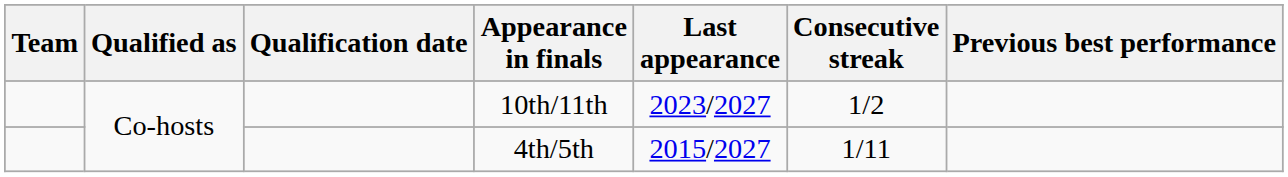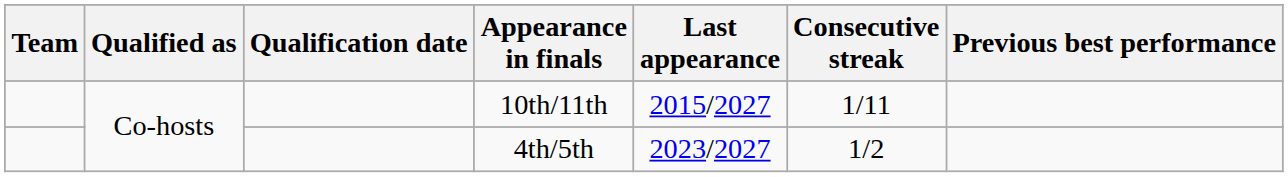 <table class="wikitable sortable" style="text-align: center;">
 <tr>
 <th>Team</th>
 <th>Qualified as</th>
 <th>Qualification date</th>
 <th data-sort-type="number">Appearance<br>in finals</th>
 <th>Last<br>appearance</th>
 <th>Consecutive<br>streak</th>
 <th>Previous best performance</th>
 </tr>
 <tr>
 <td align=left></td>
 <td rowspan=2>Co-hosts</td>
 <td></td>
 <td>10th/11th</td>
-<td><a href='#'>2023</a>/<a href='#'>2027</a></td>
-<td>1/2</td>
+<td><a href='#'>2015</a>/<a href='#'>2027</a></td>
+<td>1/11</td>
 <td></td>
 </tr>
 <tr>
 <td align=left></td>
 <td></td>
 <td>4th/5th</td>
-<td><a href='#'>2015</a>/<a href='#'>2027</a></td>
-<td>1/11</td>
+<td><a href='#'>2023</a>/<a href='#'>2027</a></td>
+<td>1/2</td>
 <td></td>
 </tr>
 </table>
